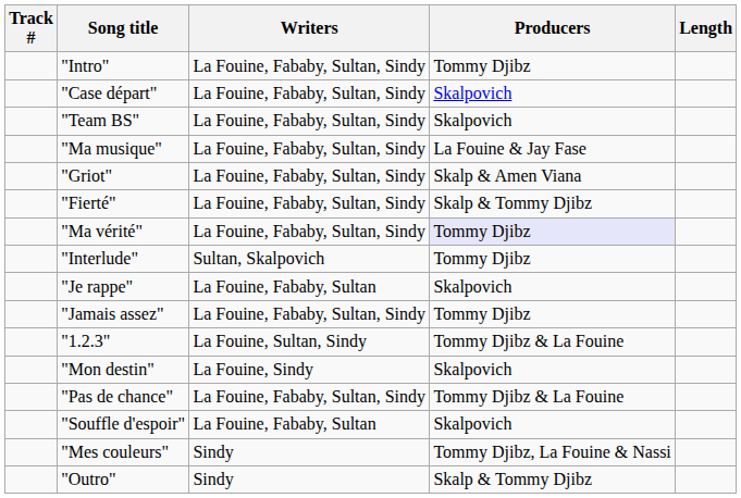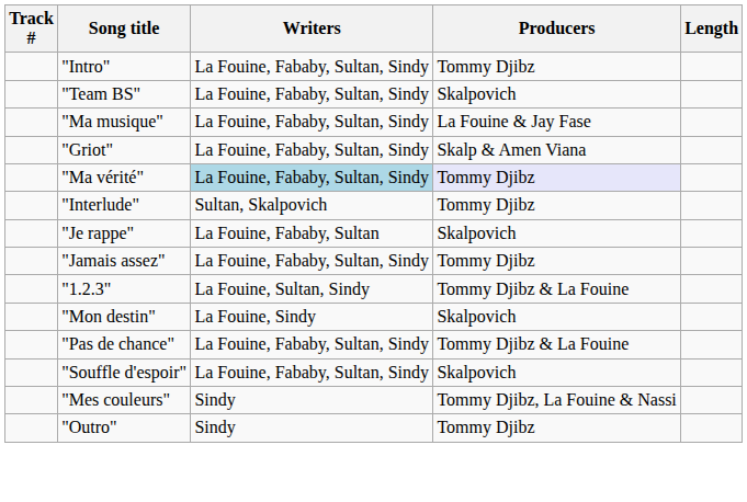 <table class="wikitable">
 <tr>
 <th>Track <br>#</th>
 <th><strong>Song title</strong></th>
 <th><strong>Writers</strong></th>
 <th><strong>Producers</strong></th>
 <th><strong>Length</strong></th>
 </tr>
 <tr>
 <td></td>
 <td>"Intro"</td>
 <td>La Fouine, Fababy, Sultan, Sindy</td>
 <td>Tommy Djibz</td>
-<td></td>
-</tr>
-<tr>
-<td></td>
-<td>"Case départ"</td>
-<td>La Fouine, Fababy, Sultan, Sindy</td>
-<td><a href='#'>Skalpovich</a></td>
 <td></td>
 </tr>
 <tr>
 <td></td>
 <td>"Team BS"</td>
 <td>La Fouine, Fababy, Sultan, Sindy</td>
 <td>Skalpovich</td>
 <td></td>
 </tr>
 <tr>
 <td></td>
 <td>"Ma musique"</td>
 <td>La Fouine, Fababy, Sultan, Sindy</td>
 <td>La Fouine & Jay Fase</td>
 <td></td>
 </tr>
 <tr>
 <td></td>
 <td>"Griot"</td>
 <td>La Fouine, Fababy, Sultan, Sindy</td>
 <td>Skalp & Amen Viana</td>
 <td></td>
 </tr>
 <tr>
 <td></td>
-<td>"Fierté"</td>
-<td>La Fouine, Fababy, Sultan, Sindy</td>
-<td>Skalp & Tommy Djibz</td>
-<td></td>
-</tr>
-<tr>
-<td></td>
 <td>"Ma vérité"</td>
-<td>La Fouine, Fababy, Sultan, Sindy</td>
+<td style="background: lightblue;">La Fouine, Fababy, Sultan, Sindy</td>
 <td style="background: lavender;">Tommy Djibz</td>
 <td></td>
 </tr>
 <tr>
 <td></td>
 <td>"Interlude"</td>
 <td>Sultan, Skalpovich</td>
 <td>Tommy Djibz</td>
 <td></td>
 </tr>
 <tr>
 <td></td>
 <td>"Je rappe"</td>
 <td>La Fouine, Fababy, Sultan</td>
 <td>Skalpovich</td>
 <td></td>
 </tr>
 <tr>
 <td></td>
 <td>"Jamais assez"</td>
 <td>La Fouine, Fababy, Sultan, Sindy</td>
 <td>Tommy Djibz</td>
 <td></td>
 </tr>
 <tr>
 <td></td>
 <td>"1.2.3"</td>
 <td>La Fouine, Sultan, Sindy</td>
 <td>Tommy Djibz & La Fouine</td>
 <td></td>
 </tr>
 <tr>
 <td></td>
 <td>"Mon destin"</td>
 <td>La Fouine, Sindy</td>
 <td>Skalpovich</td>
 <td></td>
 </tr>
 <tr>
 <td></td>
 <td>"Pas de chance"</td>
 <td>La Fouine, Fababy, Sultan, Sindy</td>
 <td>Tommy Djibz & La Fouine</td>
 <td></td>
 </tr>
 <tr>
 <td></td>
 <td>"Souffle d'espoir"</td>
-<td>La Fouine, Fababy, Sultan</td>
+<td>La Fouine, Fababy, Sultan, Sindy</td>
 <td>Skalpovich</td>
 <td></td>
 </tr>
 <tr>
 <td></td>
 <td>"Mes couleurs"</td>
 <td>Sindy</td>
 <td>Tommy Djibz, La Fouine & Nassi</td>
 <td></td>
 </tr>
 <tr>
 <td></td>
 <td>"Outro"</td>
 <td>Sindy</td>
-<td>Skalp & Tommy Djibz</td>
+<td>Tommy Djibz</td>
 <td></td>
 </tr>
 <tr>
 </tr>
 </table>
